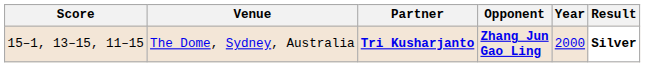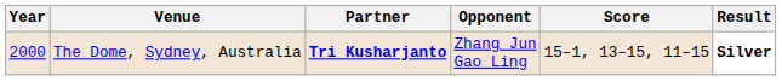 <table class="sortable wikitable" style="font-size: 90%;">
 <tr>
-<th>Score</th>
+<th>Year</th>
 <th>Venue</th>
 <th>Partner</th>
 <th>Opponent</th>
-<th>Year</th>
+<th>Score</th>
 <th>Result</th>
 </tr>
 <tr style="background:#F3E6D7">
-<td align="left">15–1, 13–15, 11–15</td>
+<td align="center"><a href='#'>2000</a></td>
 <td align="left"><a href='#'>The Dome</a>, <a href='#'>Sydney</a>, Australia</td>
 <td align="left"><strong> <a href='#'>Tri Kusharjanto</a></strong></td>
-<td align="left"><strong> <a href='#'>Zhang Jun</a> <br>  <a href='#'>Gao Ling</a></strong></td>
-<td align="center"><a href='#'>2000</a></td>
+<td align="left"> <a href='#'>Zhang Jun</a> <br>  <a href='#'>Gao Ling</a></td>
+<td align="left">15–1, 13–15, 11–15</td>
 <td style="text-align:left; background:white"> <strong>Silver</strong></td>
 </tr>
 </table>
